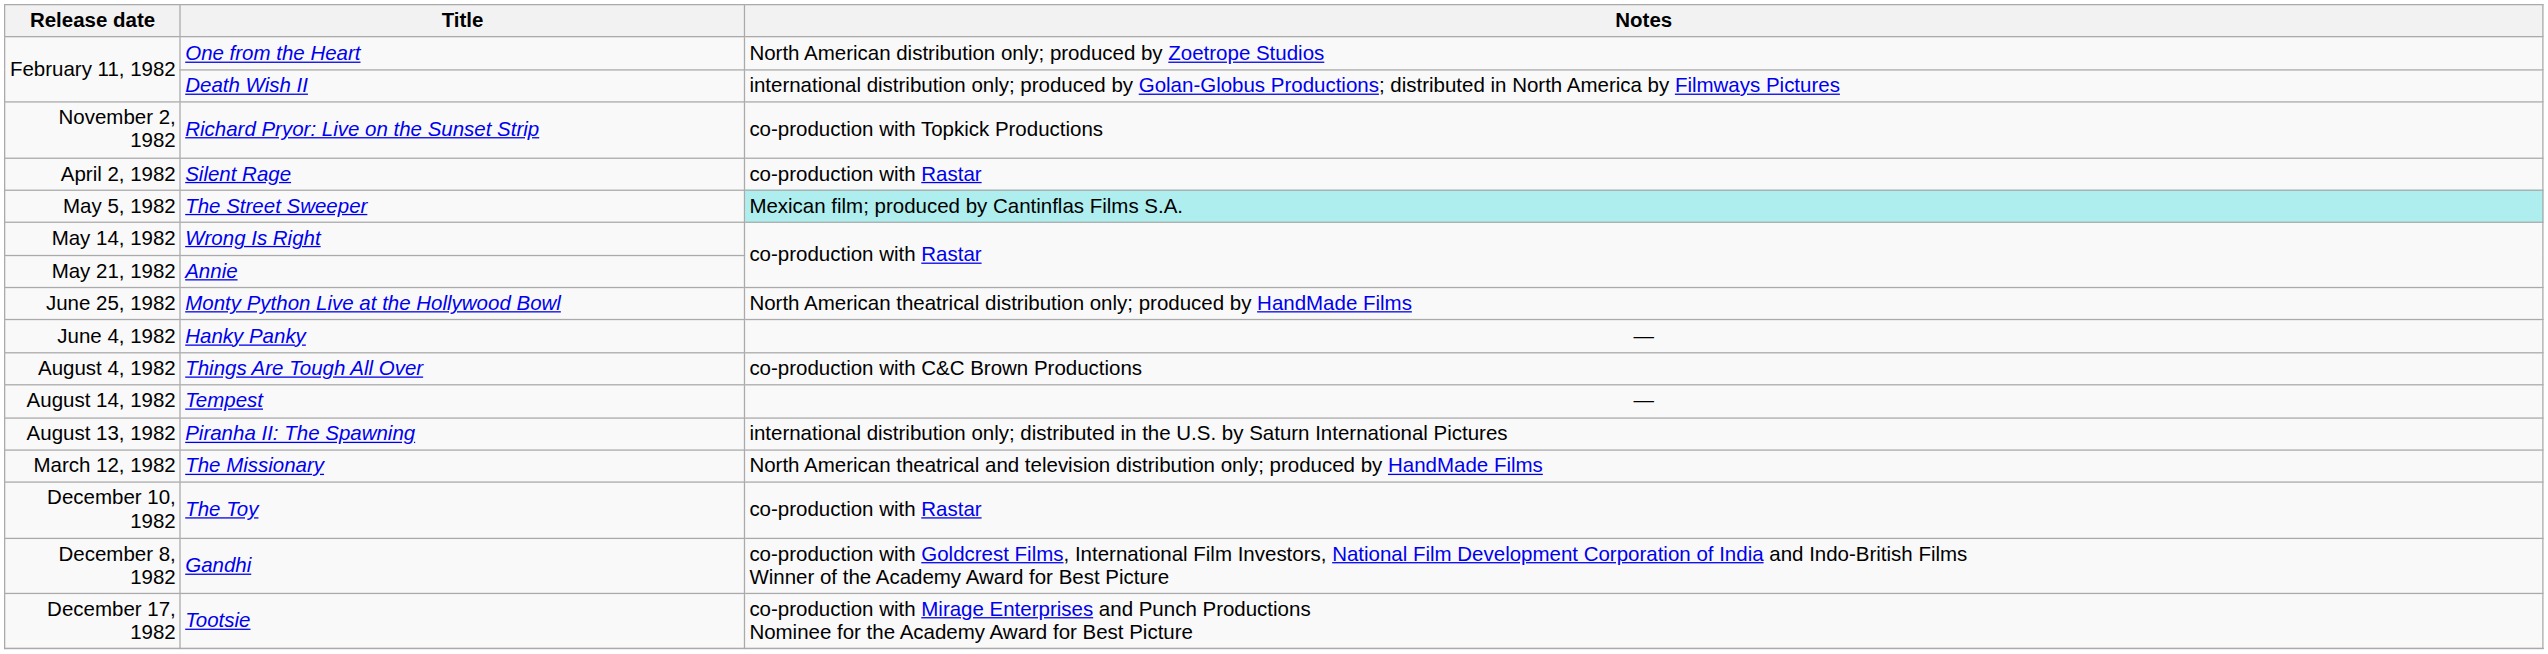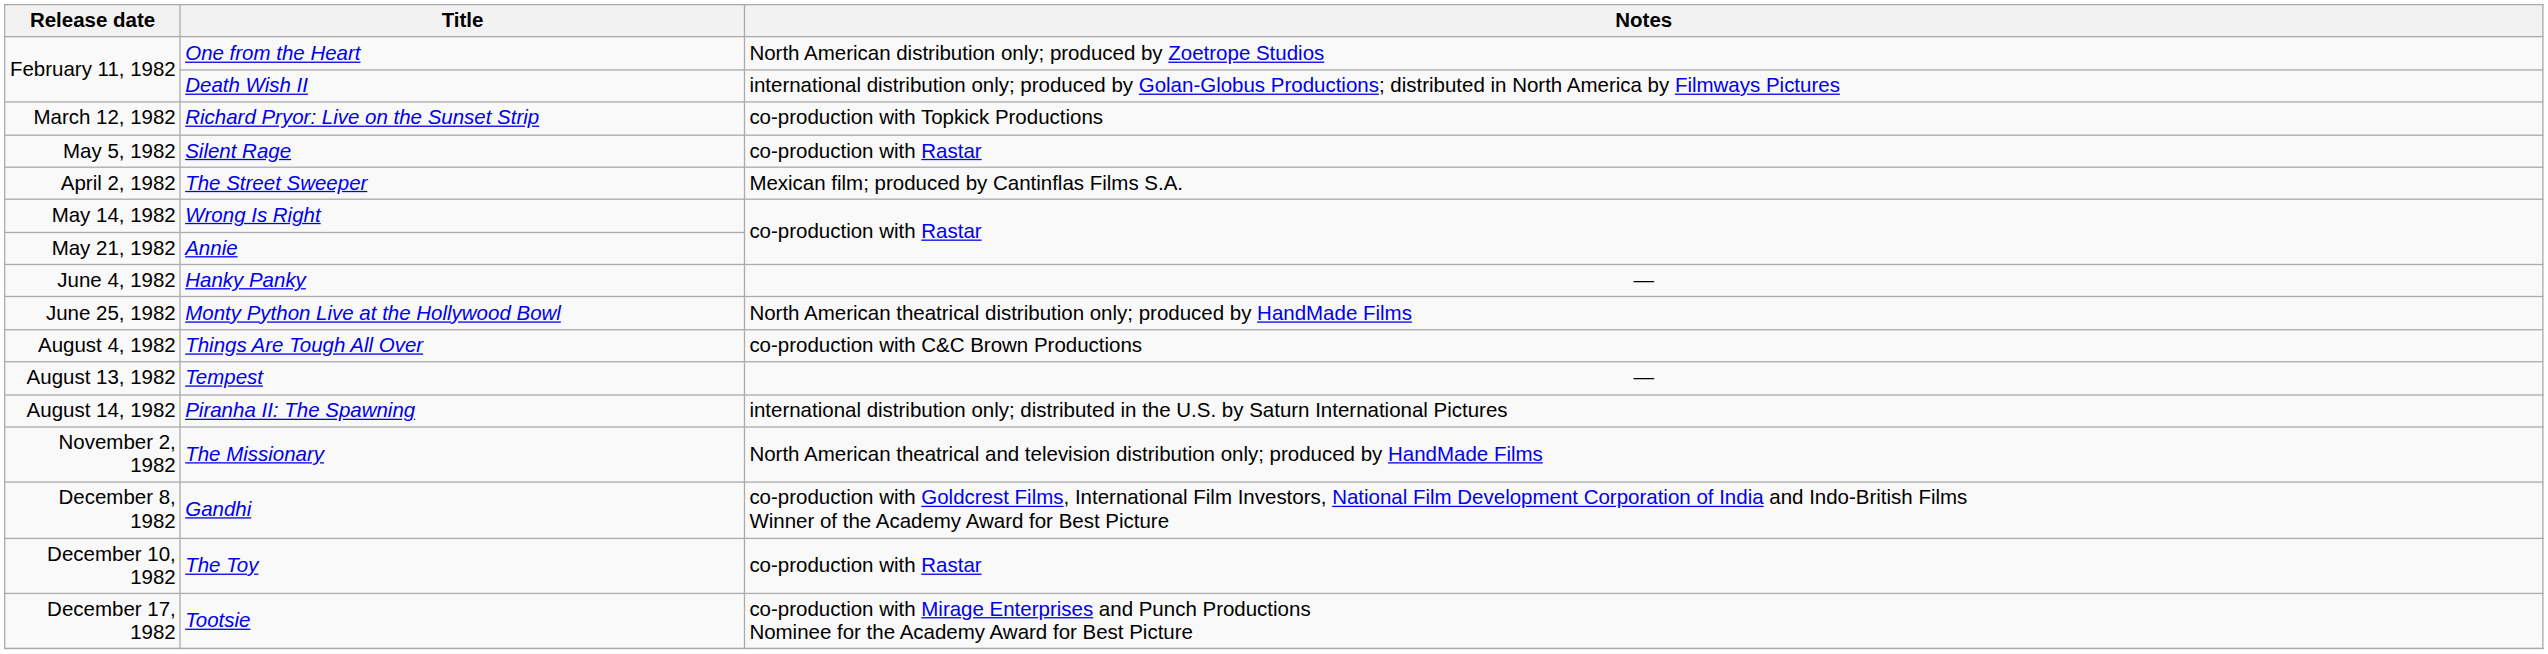 <table class="wikitable sortable" style="width:100%;">
 <tr>
 <th scope="col" style="width:130px;">Release date</th>
 <th>Title</th>
 <th>Notes</th>
 </tr>
 <tr>
 <td style="text-align:right;" rowspan="2">February 11, 1982</td>
 <td><em><a href='#'>One from the Heart</a></em></td>
 <td>North American distribution only; produced by <a href='#'>Zoetrope Studios</a></td>
 </tr>
 <tr>
 <td><em><a href='#'>Death Wish II</a></em></td>
 <td>international distribution only; produced by <a href='#'>Golan-Globus Productions</a>; distributed in North America by <a href='#'>Filmways Pictures</a></td>
 </tr>
 <tr>
-<td style="text-align:right;">November 2, 1982</td>
+<td style="text-align:right;">March 12, 1982</td>
 <td><em><a href='#'>Richard Pryor: Live on the Sunset Strip</a></em></td>
 <td>co-production with Topkick Productions</td>
 </tr>
 <tr>
-<td style="text-align:right;">April 2, 1982</td>
+<td style="text-align:right;">May 5, 1982</td>
 <td><em><a href='#'>Silent Rage</a></em></td>
 <td>co-production with <a href='#'>Rastar</a></td>
 </tr>
 <tr>
-<td style="text-align:right;">May 5, 1982</td>
+<td style="text-align:right;">April 2, 1982</td>
 <td><em><a href='#'>The Street Sweeper</a></em></td>
-<td style="background: paleturquoise;">Mexican film; produced by Cantinflas Films S.A.</td>
+<td>Mexican film; produced by Cantinflas Films S.A.</td>
 </tr>
 <tr>
 <td style="text-align:right;">May 14, 1982</td>
 <td><em><a href='#'>Wrong Is Right</a></em></td>
 <td rowspan="2">co-production with <a href='#'>Rastar</a></td>
 </tr>
 <tr>
 <td style="text-align:right;">May 21, 1982</td>
 <td><em><a href='#'>Annie</a></em></td>
 </tr>
 <tr>
+<td style="text-align:right;">June 4, 1982</td>
+<td><em><a href='#'>Hanky Panky</a></em></td>
+<td align="center">—</td>
+</tr>
+<tr>
 <td style="text-align:right;">June 25, 1982</td>
 <td><em><a href='#'>Monty Python Live at the Hollywood Bowl</a></em></td>
 <td>North American theatrical distribution only; produced by <a href='#'>HandMade Films</a></td>
-</tr>
-<tr>
-<td style="text-align:right;">June 4, 1982</td>
-<td><em><a href='#'>Hanky Panky</a></em></td>
-<td align="center">—</td>
 </tr>
 <tr>
 <td style="text-align:right;">August 4, 1982</td>
 <td><em><a href='#'>Things Are Tough All Over</a></em></td>
 <td>co-production with C&C Brown Productions</td>
 </tr>
 <tr>
-<td style="text-align:right;">August 14, 1982</td>
+<td style="text-align:right;">August 13, 1982</td>
 <td><em><a href='#'>Tempest</a></em></td>
 <td align="center">—</td>
 </tr>
 <tr>
-<td style="text-align:right;">August 13, 1982</td>
+<td style="text-align:right;">August 14, 1982</td>
 <td><em><a href='#'>Piranha II: The Spawning</a></em></td>
 <td>international distribution only; distributed in the U.S. by Saturn International Pictures</td>
 </tr>
 <tr>
-<td style="text-align:right;">March 12, 1982</td>
+<td style="text-align:right;">November 2, 1982</td>
 <td><em><a href='#'>The Missionary</a></em></td>
 <td>North American theatrical and television distribution only; produced by <a href='#'>HandMade Films</a></td>
+</tr>
+<tr>
+<td style="text-align:right;">December 8, 1982</td>
+<td><em><a href='#'>Gandhi</a></em></td>
+<td>co‐production with <a href='#'>Goldcrest Films</a>, International Film Investors, <a href='#'>National Film Development Corporation of India</a> and Indo-British Films<br>Winner of the Academy Award for Best Picture</td>
 </tr>
 <tr>
 <td style="text-align:right;">December 10, 1982</td>
 <td><em><a href='#'>The Toy</a></em></td>
 <td>co-production with <a href='#'>Rastar</a></td>
-</tr>
-<tr>
-<td style="text-align:right;">December 8, 1982</td>
-<td><em><a href='#'>Gandhi</a></em></td>
-<td>co‐production with <a href='#'>Goldcrest Films</a>, International Film Investors, <a href='#'>National Film Development Corporation of India</a> and Indo-British Films<br>Winner of the Academy Award for Best Picture</td>
 </tr>
 <tr>
 <td style="text-align:right;">December 17, 1982</td>
 <td><em><a href='#'>Tootsie</a></em></td>
 <td>co-production with <a href='#'>Mirage Enterprises</a> and Punch Productions<br>Nominee for the Academy Award for Best Picture</td>
 </tr>
 <tr>
 </tr>
 </table>
